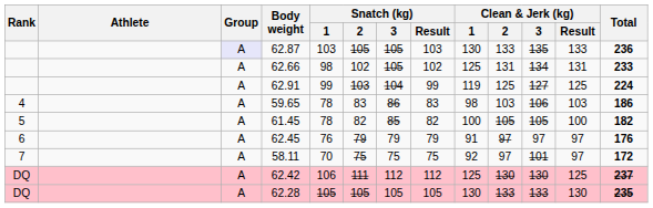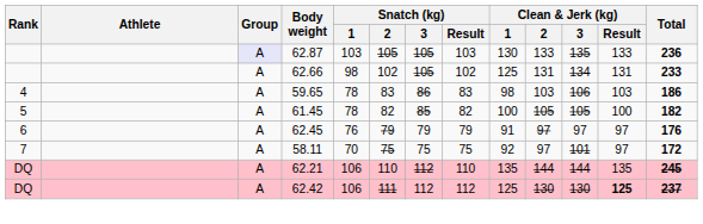 <table class = "wikitable" style="text-align:center;">
 <tr>
 <th rowspan=2 width=40>Rank</th>
 <th rowspan=2 width=250>Athlete</th>
 <th rowspan=2 width=50>Group</th>
 <th rowspan=2 width=60>Body weight</th>
 <th colspan=4>Snatch (kg)</th>
 <th colspan=4>Clean & Jerk (kg)</th>
 <th rowspan=2 width=60>Total</th>
 </tr>
 <tr>
 <th width=40>1</th>
 <th width=40>2</th>
 <th width=40>3</th>
 <th width=55>Result</th>
 <th width=40>1</th>
 <th width=40>2</th>
 <th width=40>3</th>
 <th width=55>Result</th>
 </tr>
 <tr>
 <td></td>
 <td align=left></td>
 <td style="background: lavender;">A</td>
 <td>62.87</td>
 <td>103</td>
 <td><s>105</s></td>
 <td><s>105</s></td>
 <td>103</td>
 <td>130</td>
 <td>133</td>
 <td><s>135</s></td>
 <td>133</td>
 <td><strong>236</strong></td>
 </tr>
 <tr>
 <td></td>
 <td align=left></td>
 <td>A</td>
 <td>62.66</td>
 <td>98</td>
 <td>102</td>
 <td><s>105</s></td>
 <td>102</td>
 <td>125</td>
 <td>131</td>
 <td><s>134</s></td>
 <td>131</td>
 <td><strong>233</strong></td>
-</tr>
-<tr>
-<td></td>
-<td align=left></td>
-<td>A</td>
-<td>62.91</td>
-<td>99</td>
-<td><s>103</s></td>
-<td><s>104</s></td>
-<td>99</td>
-<td>119</td>
-<td>125</td>
-<td><s>127</s></td>
-<td>125</td>
-<td><strong>224</strong></td>
 </tr>
 <tr>
 <td>4</td>
 <td align=left></td>
 <td>A</td>
 <td>59.65</td>
 <td>78</td>
 <td>83</td>
 <td><s>86</s></td>
 <td>83</td>
 <td>98</td>
 <td>103</td>
 <td><s>106</s></td>
 <td>103</td>
 <td><strong>186</strong></td>
 </tr>
 <tr>
 <td>5</td>
 <td align=left></td>
 <td>A</td>
 <td>61.45</td>
 <td>78</td>
 <td>82</td>
 <td><s>85</s></td>
 <td>82</td>
 <td>100</td>
 <td><s>105</s></td>
 <td><s>105</s></td>
 <td>100</td>
 <td><strong>182</strong></td>
 </tr>
 <tr>
 <td>6</td>
 <td align=left></td>
 <td>A</td>
 <td>62.45</td>
 <td>76</td>
 <td><s>79</s></td>
 <td>79</td>
 <td>79</td>
 <td>91</td>
 <td><s>97</s></td>
 <td>97</td>
 <td>97</td>
 <td><strong>176</strong></td>
 </tr>
 <tr>
 <td>7</td>
 <td align=left></td>
 <td>A</td>
 <td>58.11</td>
 <td>70</td>
 <td><s>75</s></td>
 <td>75</td>
 <td>75</td>
 <td>92</td>
 <td>97</td>
 <td><s>101</s></td>
 <td>97</td>
 <td><strong>172</strong></td>
 </tr>
 <tr bgcolor=pink>
 <td>DQ</td>
 <td align=left></td>
 <td>A</td>
+<td>62.21</td>
+<td>106</td>
+<td>110</td>
+<td><s>112</s></td>
+<td>110</td>
+<td>135</td>
+<td><s>144</s></td>
+<td><s>144</s></td>
+<td>135</td>
+<td><s><strong>245</strong></s></td>
+</tr>
+<tr bgcolor=pink>
+<td>DQ</td>
+<td align=left></td>
+<td>A</td>
 <td>62.42</td>
 <td>106</td>
 <td><s>111</s></td>
 <td>112</td>
 <td>112</td>
 <td>125</td>
 <td><s>130</s></td>
 <td><s>130</s></td>
-<td>125</td>
+<td><strong>125</strong></td>
 <td><s><strong>237</strong></s></td>
 </tr>
-<tr bgcolor=pink>
-<td>DQ</td>
-<td align=left></td>
-<td>A</td>
-<td>62.28</td>
-<td><s>105</s></td>
-<td><s>105</s></td>
-<td>105</td>
-<td>105</td>
-<td>130</td>
-<td><s>133</s></td>
-<td><s>133</s></td>
-<td>130</td>
-<td><s><strong>235</strong></s></td>
-</tr>
 </table>
